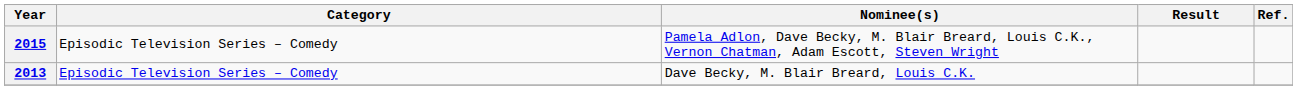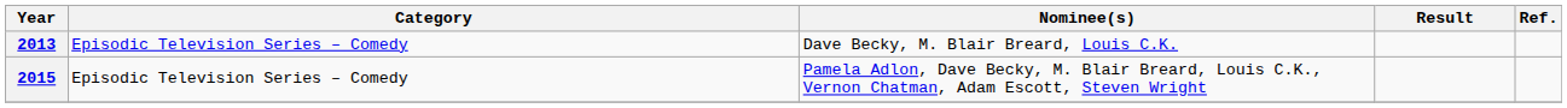 <table class="wikitable plainrowheaders" width=100%>
 <tr>
 <th scope="col" width="4%">Year</th>
 <th scope="col" width="47%">Category</th>
 <th scope="col" width="37%">Nominee(s)</th>
 <th scope="col" width="9%">Result</th>
 <th scope="col" width="3%">Ref.</th>
 </tr>
 <tr>
+<th scope="row"><a href='#'>2013</a></th>
+<td><a href='#'>Episodic Television Series – Comedy</a></td>
+<td>Dave Becky, M. Blair Breard, <a href='#'>Louis C.K.</a></td>
+<td></td>
+<td></td>
+</tr>
+<tr>
 <th scope="row"><a href='#'>2015</a></th>
 <td>Episodic Television Series – Comedy</td>
 <td><a href='#'>Pamela Adlon</a>, Dave Becky, M. Blair Breard, Louis C.K., <a href='#'>Vernon Chatman</a>, Adam Escott, <a href='#'>Steven Wright</a></td>
 <td></td>
 <td></td>
 </tr>
 <tr>
-<th scope="row"><a href='#'>2013</a></th>
-<td><a href='#'>Episodic Television Series – Comedy</a></td>
-<td>Dave Becky, M. Blair Breard, <a href='#'>Louis C.K.</a></td>
-<td></td>
-<td></td>
-</tr>
-<tr>
 </tr>
 </table>
